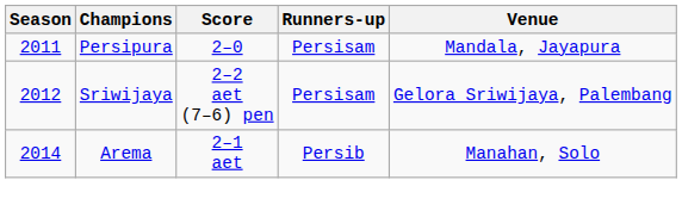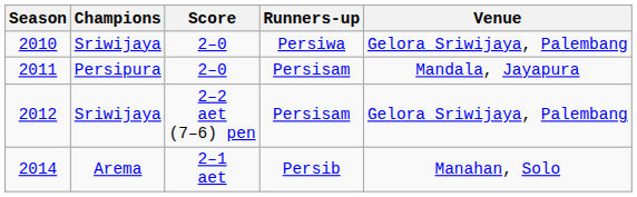 <table class="wikitable" style="text-align: center;">
 <tr>
 <th>Season</th>
 <th>Champions</th>
 <th>Score</th>
 <th>Runners-up</th>
 <th>Venue</th>
+</tr>
+<tr>
+<td><a href='#'>2010</a></td>
+<td><a href='#'>Sriwijaya</a></td>
+<td><a href='#'>2–0</a></td>
+<td><a href='#'>Persiwa</a></td>
+<td><a href='#'>Gelora Sriwijaya</a>, <a href='#'>Palembang</a></td>
 </tr>
 <tr>
 <td><a href='#'>2011</a></td>
 <td><a href='#'>Persipura</a></td>
 <td><a href='#'>2–0</a></td>
 <td><a href='#'>Persisam</a></td>
 <td><a href='#'>Mandala</a>, <a href='#'>Jayapura</a></td>
 </tr>
 <tr>
 <td><a href='#'>2012</a></td>
 <td><a href='#'>Sriwijaya</a></td>
 <td><a href='#'>2–2</a><br><a href='#'>aet</a><br>(7–6) <a href='#'>pen</a></td>
 <td><a href='#'>Persisam</a></td>
 <td><a href='#'>Gelora Sriwijaya</a>, <a href='#'>Palembang</a></td>
 </tr>
 <tr>
 <td><a href='#'>2014</a></td>
 <td><a href='#'>Arema</a></td>
 <td><a href='#'>2–1</a><br><a href='#'>aet</a></td>
 <td><a href='#'>Persib</a></td>
 <td><a href='#'>Manahan</a>, <a href='#'>Solo</a></td>
 </tr>
 </table>
